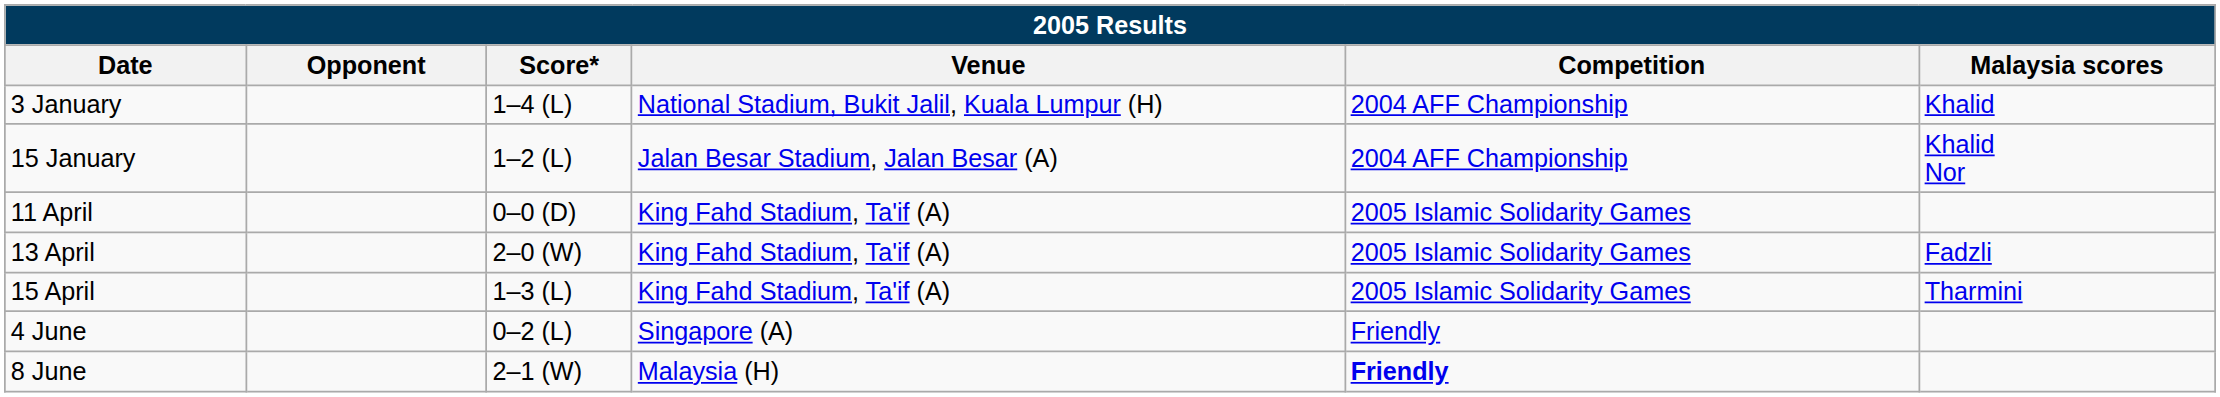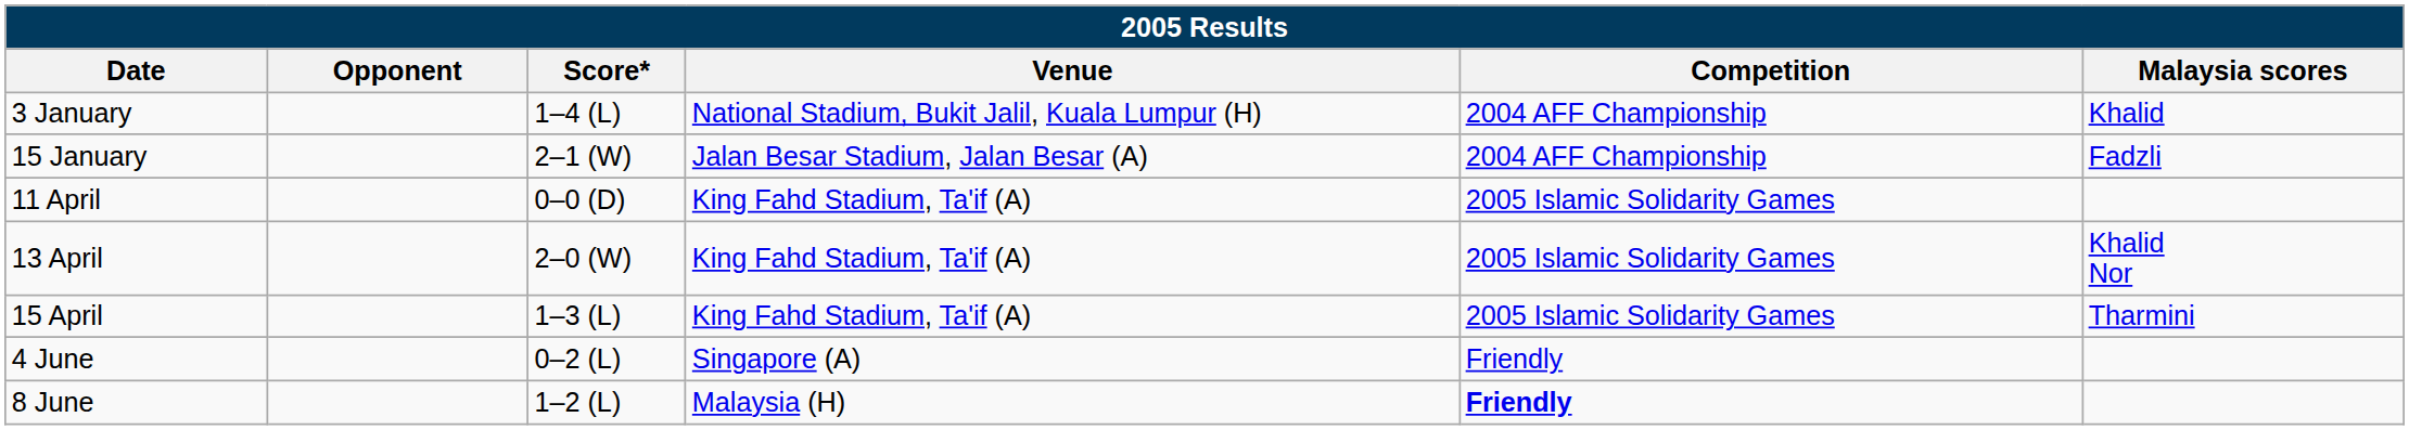 <table class="wikitable" width=100% style="text-align:left;font-size:90%;">
 <tr>
 <th colspan=9 style="background: #013A5E; color: #FFFFFF;">2005 Results</th>
 </tr>
 <tr>
 <th width=80>Date</th>
 <th width=80>Opponent</th>
 <th width=20>Score*</th>
 <th width=250>Venue</th>
 <th width=200>Competition</th>
 <th width=100>Malaysia scores</th>
 </tr>
 <tr>
 <td>3 January</td>
 <td></td>
 <td>1–4 (L)</td>
 <td><a href='#'>National Stadium, Bukit Jalil</a>, <a href='#'>Kuala Lumpur</a> (H)</td>
 <td><a href='#'>2004 AFF Championship</a></td>
 <td><a href='#'>Khalid</a> </td>
 </tr>
 <tr>
 <td>15 January</td>
 <td></td>
-<td>1–2 (L)</td>
+<td>2–1 (W)</td>
 <td><a href='#'>Jalan Besar Stadium</a>, <a href='#'>Jalan Besar</a> (A)</td>
 <td><a href='#'>2004 AFF Championship</a></td>
-<td><a href='#'>Khalid</a> <br><a href='#'>Nor</a> </td>
+<td><a href='#'>Fadzli</a> </td>
 </tr>
 <tr>
 <td>11 April</td>
 <td></td>
 <td>0–0 (D)</td>
 <td><a href='#'>King Fahd Stadium</a>, <a href='#'>Ta'if</a> (A)</td>
 <td><a href='#'>2005 Islamic Solidarity Games</a></td>
 <td></td>
 </tr>
 <tr>
 <td>13 April</td>
 <td></td>
 <td>2–0 (W)</td>
 <td><a href='#'>King Fahd Stadium</a>, <a href='#'>Ta'if</a> (A)</td>
 <td><a href='#'>2005 Islamic Solidarity Games</a></td>
-<td><a href='#'>Fadzli</a> </td>
+<td><a href='#'>Khalid</a> <br><a href='#'>Nor</a> </td>
 </tr>
 <tr>
 <td>15 April</td>
 <td></td>
 <td>1–3 (L)</td>
 <td><a href='#'>King Fahd Stadium</a>, <a href='#'>Ta'if</a> (A)</td>
 <td><a href='#'>2005 Islamic Solidarity Games</a></td>
 <td><a href='#'>Tharmini</a> </td>
 </tr>
 <tr>
 <td>4 June</td>
 <td></td>
 <td>0–2 (L)</td>
 <td><a href='#'>Singapore</a> (A)</td>
 <td><a href='#'>Friendly</a></td>
 <td></td>
 </tr>
 <tr>
 <td>8 June</td>
 <td></td>
-<td>2–1 (W)</td>
+<td>1–2 (L)</td>
 <td><a href='#'>Malaysia</a> (H)</td>
 <td><strong><a href='#'>Friendly</a></strong></td>
 <td></td>
 </tr>
 </table>
